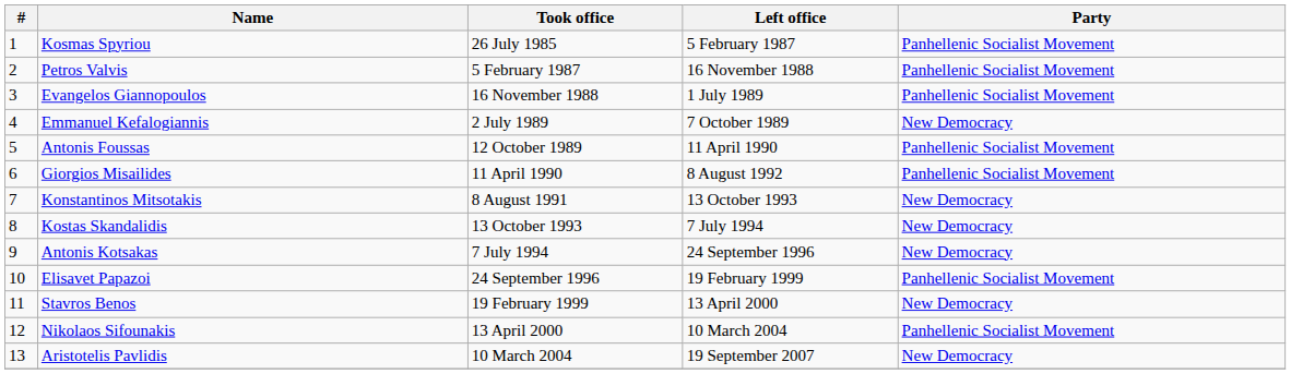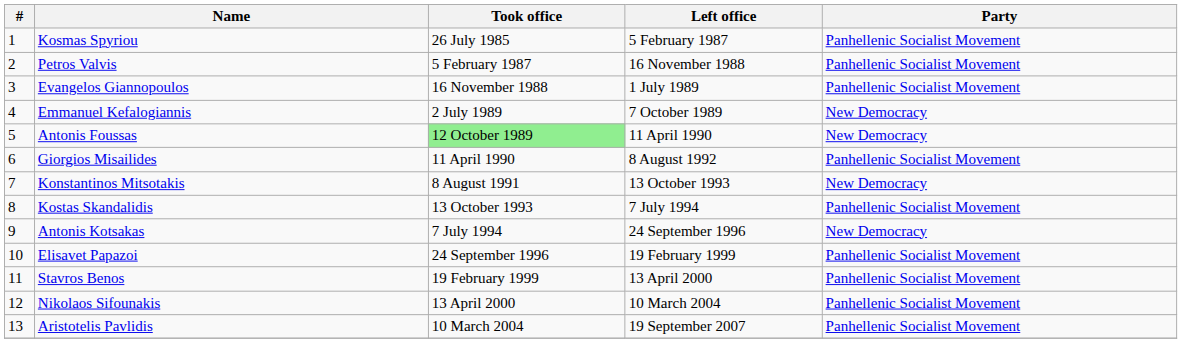 <table class="wikitable">
 <tr>
 <th width="1%">#</th>
 <th width="20%">Name</th>
 <th width="10%">Took office</th>
 <th width="10%">Left office</th>
 <th width="18%">Party</th>
 </tr>
 <tr>
 <td>1</td>
 <td><a href='#'>Kosmas Spyriou</a></td>
 <td>26 July 1985</td>
 <td>5 February 1987</td>
 <td><a href='#'>Panhellenic Socialist Movement</a></td>
 </tr>
 <tr>
 <td>2</td>
 <td><a href='#'>Petros Valvis</a></td>
 <td>5 February 1987</td>
 <td>16 November 1988</td>
 <td><a href='#'>Panhellenic Socialist Movement</a></td>
 </tr>
 <tr>
 <td>3</td>
 <td><a href='#'>Evangelos Giannopoulos</a></td>
 <td>16 November 1988</td>
 <td>1 July 1989</td>
 <td><a href='#'>Panhellenic Socialist Movement</a></td>
 </tr>
 <tr>
 <td>4</td>
 <td><a href='#'>Emmanuel Kefalogiannis</a></td>
 <td>2 July 1989</td>
 <td>7 October 1989</td>
 <td><a href='#'>New Democracy</a></td>
 </tr>
 <tr>
 <td>5</td>
 <td><a href='#'>Antonis Foussas</a></td>
-<td>12 October 1989</td>
+<td style="background: lightgreen;">12 October 1989</td>
 <td>11 April 1990</td>
-<td><a href='#'>Panhellenic Socialist Movement</a></td>
+<td><a href='#'>New Democracy</a></td>
 </tr>
 <tr>
 <td>6</td>
 <td><a href='#'>Giorgios Misailides</a></td>
 <td>11 April 1990</td>
 <td>8 August 1992</td>
 <td><a href='#'>Panhellenic Socialist Movement</a></td>
 </tr>
 <tr>
 <td>7</td>
 <td><a href='#'>Konstantinos Mitsotakis</a></td>
 <td>8 August 1991</td>
 <td>13 October 1993</td>
 <td><a href='#'>New Democracy</a></td>
 </tr>
 <tr>
 <td>8</td>
 <td><a href='#'>Kostas Skandalidis</a></td>
 <td>13 October 1993</td>
 <td>7 July 1994</td>
-<td><a href='#'>New Democracy</a></td>
+<td><a href='#'>Panhellenic Socialist Movement</a></td>
 </tr>
 <tr>
 <td>9</td>
 <td><a href='#'>Antonis Kotsakas</a></td>
 <td>7 July 1994</td>
 <td>24 September 1996</td>
 <td><a href='#'>New Democracy</a></td>
 </tr>
 <tr>
 <td>10</td>
 <td><a href='#'>Elisavet Papazoi</a></td>
 <td>24 September 1996</td>
 <td>19 February 1999</td>
 <td><a href='#'>Panhellenic Socialist Movement</a></td>
 </tr>
 <tr>
 <td>11</td>
 <td><a href='#'>Stavros Benos</a></td>
 <td>19 February 1999</td>
 <td>13 April 2000</td>
-<td><a href='#'>New Democracy</a></td>
+<td><a href='#'>Panhellenic Socialist Movement</a></td>
 </tr>
 <tr>
 <td>12</td>
 <td><a href='#'>Nikolaos Sifounakis</a></td>
 <td>13 April 2000</td>
 <td>10 March 2004</td>
 <td><a href='#'>Panhellenic Socialist Movement</a></td>
 </tr>
 <tr>
 <td>13</td>
 <td><a href='#'>Aristotelis Pavlidis</a></td>
 <td>10 March 2004</td>
 <td>19 September 2007</td>
-<td><a href='#'>New Democracy</a></td>
+<td><a href='#'>Panhellenic Socialist Movement</a></td>
 </tr>
 <tr>
 </tr>
 </table>
